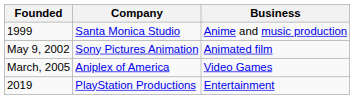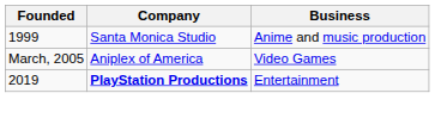 <table class="wikitable">
 <tr>
 <th>Founded</th>
 <th>Company</th>
 <th>Business</th>
 </tr>
 <tr>
 <td>1999</td>
 <td><a href='#'>Santa Monica Studio</a></td>
 <td><a href='#'>Anime</a> and <a href='#'>music production</a></td>
 </tr>
 <tr>
-<td>May 9, 2002</td>
-<td><a href='#'>Sony Pictures Animation</a></td>
-<td><a href='#'>Animated film</a></td>
-</tr>
-<tr>
 <td>March, 2005</td>
 <td><a href='#'>Aniplex of America</a></td>
 <td><a href='#'>Video Games</a></td>
 </tr>
 <tr>
 <td>2019</td>
-<td><a href='#'>PlayStation Productions</a></td>
+<td><strong><a href='#'>PlayStation Productions</a></strong></td>
 <td><a href='#'>Entertainment</a></td>
 </tr>
 </table>
